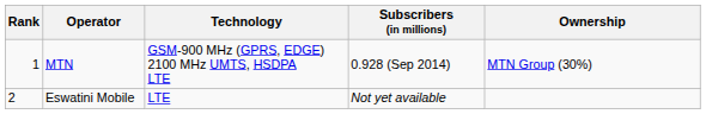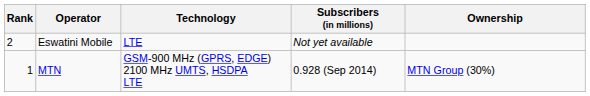 <table class="wikitable">
 <tr>
 <th style="width:3%;">Rank</th>
 <th style="width:15%;">Operator</th>
 <th style="width:30%;">Technology</th>
 <th style="width:20%;">Subscribers<br><small>(in millions)</small></th>
 <th style="width:32%;">Ownership</th>
 </tr>
 <tr>
+<td>2</td>
+<td>Eswatini Mobile</td>
+<td><a href='#'>LTE</a></td>
+<td><em>Not yet available</em></td>
+<td></td>
+</tr>
+<tr>
 <td align=right>1</td>
 <td><a href='#'>MTN</a></td>
 <td><a href='#'>GSM</a>-900 MHz (<a href='#'>GPRS</a>, <a href='#'>EDGE</a>)<br>2100 MHz <a href='#'>UMTS</a>, <a href='#'>HSDPA</a><br><a href='#'>LTE</a></td>
 <td>0.928 (Sep 2014)</td>
 <td><a href='#'>MTN Group</a> (30%)</td>
 </tr>
-<tr>
-<td>2</td>
-<td>Eswatini Mobile</td>
-<td><a href='#'>LTE</a></td>
-<td><em>Not yet available</em></td>
-<td></td>
-</tr>
 </table>
